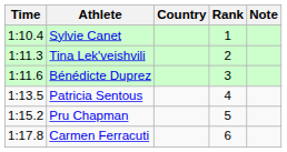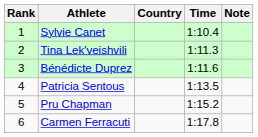 <table class="wikitable sortable" style="text-align:center">
 <tr>
-<th>Time</th>
+<th>Rank</th>
 <th>Athlete</th>
 <th>Country</th>
-<th>Rank</th>
+<th>Time</th>
 <th>Note</th>
 </tr>
 <tr bgcolor=#CCFFCC>
-<td>1:10.4</td>
+<td>1</td>
 <td align=left><a href='#'>Sylvie Canet</a></td>
 <td align=left></td>
-<td>1</td>
+<td>1:10.4</td>
 <td></td>
 </tr>
 <tr bgcolor=#CCFFCC>
-<td>1:11.3</td>
+<td>2</td>
 <td align=left><a href='#'>Tina Lek'veishvili</a></td>
 <td align=left></td>
-<td>2</td>
+<td>1:11.3</td>
 <td></td>
 </tr>
 <tr bgcolor=#CCFFCC>
-<td>1:11.6</td>
+<td>3</td>
 <td align=left><a href='#'>Bénédicte Duprez</a></td>
 <td align=left></td>
-<td>3</td>
+<td>1:11.6</td>
 <td></td>
 </tr>
 <tr>
-<td>1:13.5</td>
+<td>4</td>
 <td align=left><a href='#'>Patricia Sentous</a></td>
 <td align=left></td>
-<td>4</td>
+<td>1:13.5</td>
 <td></td>
 </tr>
 <tr>
-<td>1:15.2</td>
+<td>5</td>
 <td align=left><a href='#'>Pru Chapman</a></td>
 <td align=left></td>
-<td>5</td>
+<td>1:15.2</td>
 <td></td>
 </tr>
 <tr>
-<td>1:17.8</td>
+<td>6</td>
 <td align=left><a href='#'>Carmen Ferracuti</a></td>
 <td align=left></td>
-<td>6</td>
+<td>1:17.8</td>
 <td></td>
 </tr>
 </table>
